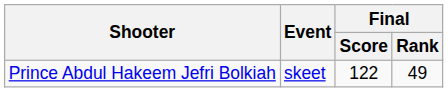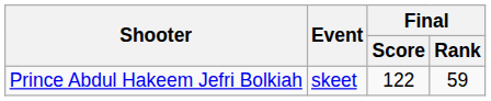 <table class=wikitable style="font-size:90%">
 <tr>
 <th rowspan=2>Shooter</th>
 <th rowspan=2>Event</th>
 <th colspan=2>Final</th>
 </tr>
 <tr>
 <th>Score</th>
 <th>Rank</th>
 </tr>
 <tr>
 <td><a href='#'>Prince Abdul Hakeem Jefri Bolkiah</a></td>
 <td align=left rowspan=3><a href='#'>skeet</a></td>
 <td align=center>122</td>
-<td align=center>49</td>
+<td align=center>59</td>
 </tr>
 </table>
